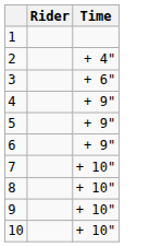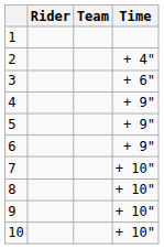 <table class="wikitable">
 <tr>
 <th></th>
 <th>Rider</th>
+<th>Team</th>
 <th>Time</th>
 </tr>
 <tr>
 <td>1</td>
 <td>  </td>
+<td></td>
 <td align="right"></td>
 </tr>
 <tr>
 <td>2</td>
+<td></td>
 <td></td>
 <td align="right">+ 4"</td>
 </tr>
 <tr>
 <td>3</td>
 <td></td>
+<td></td>
 <td align="right">+ 6"</td>
 </tr>
 <tr>
 <td>4</td>
+<td></td>
 <td></td>
 <td align="right">+ 9"</td>
 </tr>
 <tr>
 <td>5</td>
 <td></td>
+<td></td>
 <td align="right">+ 9"</td>
 </tr>
 <tr>
 <td>6</td>
+<td></td>
 <td></td>
 <td align="right">+ 9"</td>
 </tr>
 <tr>
 <td>7</td>
 <td></td>
+<td></td>
 <td align="right">+ 10"</td>
 </tr>
 <tr>
 <td>8</td>
+<td></td>
 <td></td>
 <td align="right">+ 10"</td>
 </tr>
 <tr>
 <td>9</td>
 <td></td>
+<td></td>
 <td align="right">+ 10"</td>
 </tr>
 <tr>
 <td>10</td>
 <td></td>
+<td></td>
 <td align="right">+ 10"</td>
 </tr>
 </table>
